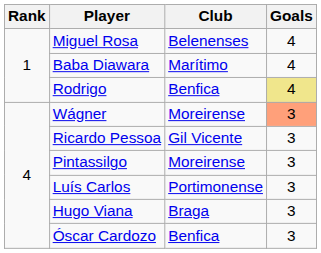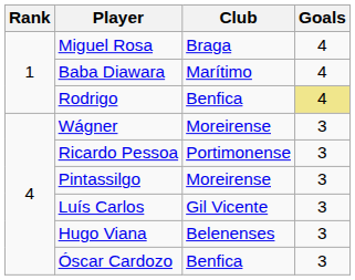 <table class="wikitable" style="text-align:center">
 <tr>
 <th>Rank</th>
 <th>Player</th>
 <th>Club</th>
 <th>Goals</th>
 </tr>
 <tr>
 <td rowspan="3">1</td>
 <td align="left"> <a href='#'>Miguel Rosa</a></td>
-<td align="left"><a href='#'>Belenenses</a></td>
+<td align="left"><a href='#'>Braga</a></td>
 <td>4</td>
 </tr>
 <tr>
 <td align="left"> <a href='#'>Baba Diawara</a></td>
 <td align="left"><a href='#'>Marítimo</a></td>
 <td>4</td>
 </tr>
 <tr>
 <td align="left"> <a href='#'>Rodrigo</a></td>
 <td align="left"><a href='#'>Benfica</a></td>
 <td style="background: khaki;">4</td>
 </tr>
 <tr>
 <td rowspan="6">4</td>
 <td align="left"> <a href='#'>Wágner</a></td>
 <td align="left"><a href='#'>Moreirense</a></td>
-<td style="background: lightsalmon;">3</td>
+<td>3</td>
 </tr>
 <tr>
 <td align="left"> <a href='#'>Ricardo Pessoa</a></td>
-<td align="left"><a href='#'>Gil Vicente</a></td>
+<td align="left"><a href='#'>Portimonense</a></td>
 <td>3</td>
 </tr>
 <tr>
 <td align="left"> <a href='#'>Pintassilgo</a></td>
 <td align="left"><a href='#'>Moreirense</a></td>
 <td>3</td>
 </tr>
 <tr>
 <td align="left"> <a href='#'>Luís Carlos</a></td>
-<td align="left"><a href='#'>Portimonense</a></td>
+<td align="left"><a href='#'>Gil Vicente</a></td>
 <td>3</td>
 </tr>
 <tr>
 <td align="left"> <a href='#'>Hugo Viana</a></td>
-<td align="left"><a href='#'>Braga</a></td>
+<td align="left"><a href='#'>Belenenses</a></td>
 <td>3</td>
 </tr>
 <tr>
 <td align="left"> <a href='#'>Óscar Cardozo</a></td>
 <td align="left"><a href='#'>Benfica</a></td>
 <td>3</td>
 </tr>
 </table>
